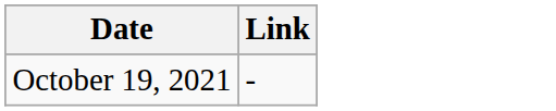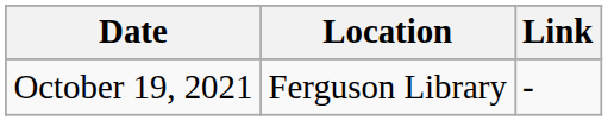 <table class="wikitable">
 <tr>
 <th>Date</th>
+<th>Location</th>
 <th>Link</th>
 </tr>
 <tr>
 <td>October 19, 2021</td>
+<td>Ferguson Library</td>
 <td>-</td>
 </tr>
 </table>
